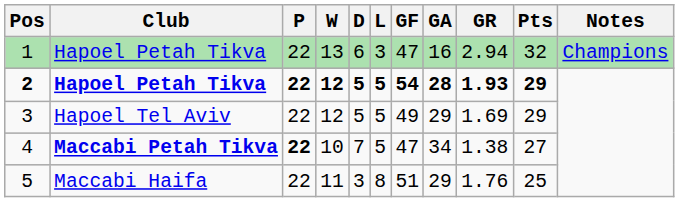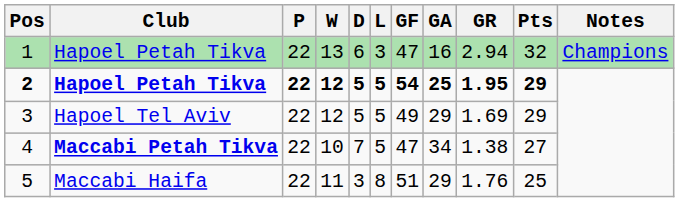 <table class="wikitable" style="text-align:center">
 <tr>
 <th>Pos</th>
 <th>Club</th>
 <th>P</th>
 <th>W</th>
 <th>D</th>
 <th>L</th>
 <th>GF</th>
 <th>GA</th>
 <th>GR</th>
 <th>Pts</th>
 <th>Notes</th>
 </tr>
 <tr bgcolor=ACE1AF>
 <td>1</td>
 <td align=left><a href='#'>Hapoel Petah Tikva</a></td>
 <td>22</td>
 <td>13</td>
 <td>6</td>
 <td>3</td>
 <td>47</td>
 <td>16</td>
 <td>2.94</td>
 <td>32</td>
 <td><a href='#'>Champions</a></td>
 </tr>
 <tr>
 <td><strong>2</strong></td>
 <td align=left><strong><a href='#'>Hapoel Petah Tikva</a></strong></td>
 <td><strong>22</strong></td>
 <td><strong>12</strong></td>
 <td><strong>5</strong></td>
 <td><strong>5</strong></td>
 <td><strong>54</strong></td>
-<td><strong>28</strong></td>
-<td><strong>1.93</strong></td>
+<td><strong>25</strong></td>
+<td><strong>1.95</strong></td>
 <td><strong>29</strong></td>
 <td rowspan=4></td>
 </tr>
 <tr>
 <td>3</td>
 <td align=left><a href='#'>Hapoel Tel Aviv</a></td>
 <td>22</td>
 <td>12</td>
 <td>5</td>
 <td>5</td>
 <td>49</td>
 <td>29</td>
 <td>1.69</td>
 <td>29</td>
 </tr>
 <tr>
 <td>4</td>
 <td align=left><strong><a href='#'>Maccabi Petah Tikva</a></strong></td>
-<td><strong>22</strong></td>
+<td>22</td>
 <td>10</td>
 <td>7</td>
 <td>5</td>
 <td>47</td>
 <td>34</td>
 <td>1.38</td>
 <td>27</td>
 </tr>
 <tr>
 <td>5</td>
 <td align=left><a href='#'>Maccabi Haifa</a></td>
 <td>22</td>
 <td>11</td>
 <td>3</td>
 <td>8</td>
 <td>51</td>
 <td>29</td>
 <td>1.76</td>
 <td>25</td>
 </tr>
 </table>
